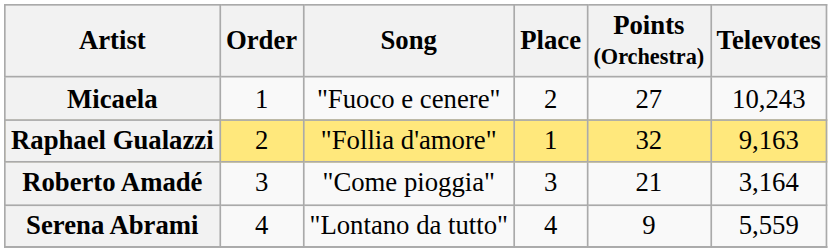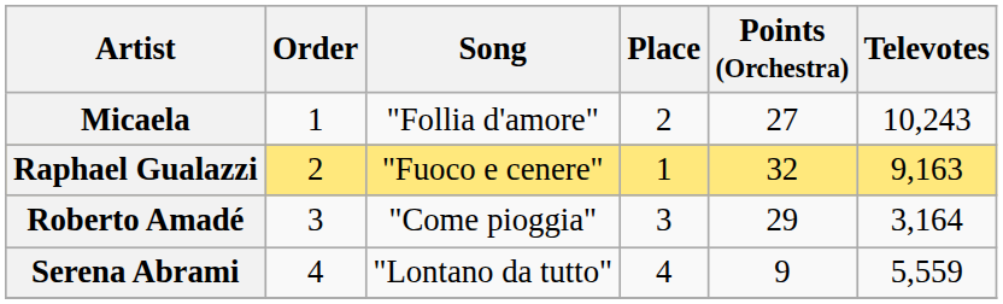 <table class="sortable wikitable plainrowheaders" style="text-align:center;">
 <tr>
 <th>Artist</th>
 <th>Order</th>
 <th>Song</th>
 <th>Place</th>
 <th>Points<br><small>(Orchestra)</small></th>
 <th>Televotes</th>
 </tr>
 <tr>
 <th scope="row">Micaela</th>
 <td>1</td>
-<td>"Fuoco e cenere"</td>
+<td>"Follia d'amore"</td>
 <td>2</td>
 <td>27</td>
 <td>10,243</td>
 </tr>
 <tr style="background:#ffe87c;">
 <th scope="row">Raphael Gualazzi</th>
 <td>2</td>
-<td>"Follia d'amore"</td>
+<td>"Fuoco e cenere"</td>
 <td>1</td>
 <td>32</td>
 <td>9,163</td>
 </tr>
 <tr>
 <th scope="row">Roberto Amadé</th>
 <td>3</td>
 <td>"Come pioggia"</td>
 <td>3</td>
-<td>21</td>
+<td>29</td>
 <td>3,164</td>
 </tr>
 <tr>
 <th scope="row">Serena Abrami</th>
 <td>4</td>
 <td>"Lontano da tutto"</td>
 <td>4</td>
 <td>9</td>
 <td>5,559</td>
 </tr>
 <tr>
 </tr>
 </table>
